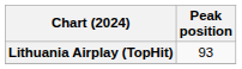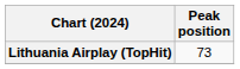 <table class="wikitable plainrowheaders" style="text-align:center">
 <tr>
 <th scope="col">Chart (2024)</th>
 <th scope="col">Peak<br>position</th>
 </tr>
 <tr>
 <th scope="row">Lithuania Airplay (TopHit)</th>
-<td>93</td>
+<td>73</td>
 </tr>
 <tr>
 </tr>
 </table>
